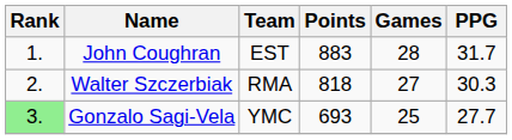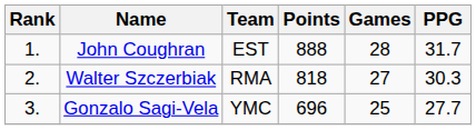 <table class="wikitable" style="text-align: center;">
 <tr>
 <th>Rank</th>
 <th>Name</th>
 <th>Team</th>
 <th>Points</th>
 <th>Games</th>
 <th width=40>PPG</th>
 </tr>
 <tr>
 <td>1.</td>
 <td><a href='#'>John Coughran</a></td>
 <td>EST</td>
-<td>883</td>
+<td>888</td>
 <td>28</td>
 <td>31.7</td>
 </tr>
 <tr>
 <td>2.</td>
 <td><a href='#'>Walter Szczerbiak</a></td>
 <td>RMA</td>
 <td>818</td>
 <td>27</td>
 <td>30.3</td>
 </tr>
 <tr>
-<td style="background: lightgreen;">3.</td>
+<td>3.</td>
 <td><a href='#'>Gonzalo Sagi-Vela</a></td>
 <td>YMC</td>
-<td>693</td>
+<td>696</td>
 <td>25</td>
 <td>27.7</td>
 </tr>
 <tr>
 </tr>
 </table>
